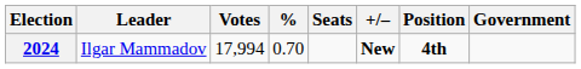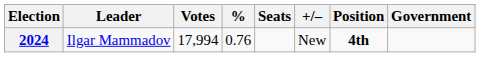 <table class=wikitable style=text-align:center>
 <tr>
 <th>Election</th>
 <th>Leader</th>
 <th>Votes</th>
 <th>%</th>
 <th>Seats</th>
 <th>+/–</th>
 <th>Position</th>
 <th>Government</th>
 </tr>
 <tr>
 <th><a href='#'>2024</a></th>
 <td><a href='#'>Ilgar Mammadov</a></td>
 <td>17,994</td>
-<td>0.70</td>
+<td>0.76</td>
 <td></td>
-<td><strong>New</strong></td>
+<td>New</td>
 <td><strong> 4th</strong></td>
 <td></td>
 </tr>
 </table>
